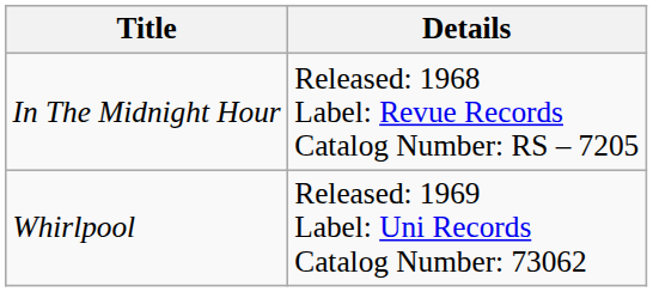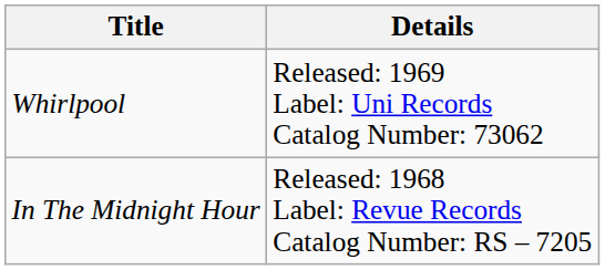 <table class="wikitable">
 <tr>
 <th>Title</th>
 <th>Details</th>
 </tr>
 <tr>
+<td><em>Whirlpool</em></td>
+<td>Released: 1969<br>Label: <a href='#'>Uni Records</a><br>Catalog Number: 73062</td>
+</tr>
+<tr>
 <td><em>In The Midnight Hour</em></td>
 <td>Released: 1968<br>Label: <a href='#'>Revue Records</a><br>Catalog Number: RS – 7205</td>
 </tr>
-<tr>
-<td><em>Whirlpool</em></td>
-<td>Released: 1969<br>Label: <a href='#'>Uni Records</a><br>Catalog Number: 73062</td>
-</tr>
 </table>
